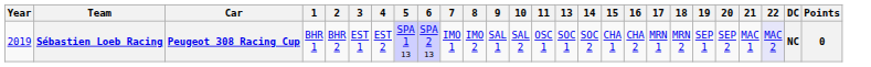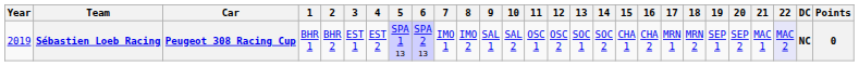 <table class="wikitable" style="text-align:center; font-size:85%">
 <tr>
 <th>Year</th>
 <th>Team</th>
 <th>Car</th>
 <th>1</th>
 <th>2</th>
 <th>3</th>
 <th>4</th>
 <th>5</th>
 <th>6</th>
 <th>7</th>
 <th>8</th>
 <th>9</th>
 <th>10</th>
 <th>11</th>
+<th>12</th>
 <th>13</th>
 <th>14</th>
 <th>15</th>
 <th>16</th>
 <th>17</th>
 <th>18</th>
 <th>19</th>
 <th>20</th>
 <th>21</th>
 <th>22</th>
 <th>DC</th>
 <th>Points</th>
 </tr>
 <tr>
 <td><a href='#'>2019</a></td>
 <th><a href='#'>Sébastien Loeb Racing</a></th>
 <th><a href='#'>Peugeot 308 Racing Cup</a></th>
 <td><a href='#'>BHR<br>1</a></td>
 <td><a href='#'>BHR<br>2</a></td>
 <td><a href='#'>EST<br>1</a></td>
 <td><a href='#'>EST<br>2</a></td>
 <td style="background:#CFCFFF;"><a href='#'>SPA<br>1</a><br><small>13</small></td>
 <td style="background:#CFCFFF;"><a href='#'>SPA<br>2</a><br><small>13</small></td>
 <td><a href='#'>IMO<br>1</a></td>
 <td><a href='#'>IMO<br>2</a></td>
 <td><a href='#'>SAL<br>1</a></td>
 <td><a href='#'>SAL<br>2</a></td>
 <td><a href='#'>OSC<br>1</a></td>
+<td><a href='#'>OSC<br>2</a></td>
 <td><a href='#'>SOC<br>1</a></td>
 <td><a href='#'>SOC<br>2</a></td>
 <td><a href='#'>CHA<br>1</a></td>
 <td><a href='#'>CHA<br>2</a></td>
 <td><a href='#'>MRN<br>1</a></td>
 <td><a href='#'>MRN<br>2</a></td>
 <td><a href='#'>SEP<br>1</a></td>
 <td><a href='#'>SEP<br>2</a></td>
 <td><a href='#'>MAC<br>1</a></td>
 <td style="background: lavender;"><a href='#'>MAC<br>2</a></td>
 <th>NC</th>
 <th>0</th>
 </tr>
 </table>
